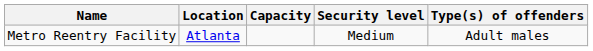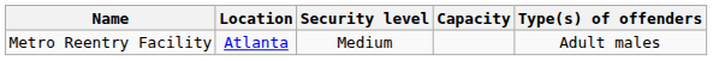 <table class="wikitable sortable">
 <tr>
 <th>Name</th>
 <th style="text-align: center;">Location</th>
+<th style="text-align: center;">Security level</th>
 <th style="text-align: center;">Capacity</th>
-<th style="text-align: center;">Security level</th>
 <th style="text-align: center;">Type(s) of offenders</th>
 </tr>
 <tr>
 <td>Metro Reentry Facility</td>
 <td style="text-align: center;"><a href='#'>Atlanta</a></td>
+<td style="text-align: center;">Medium</td>
 <td style="text-align: center;"></td>
-<td style="text-align: center;">Medium</td>
 <td style="text-align: center;">Adult males</td>
 </tr>
 </table>
